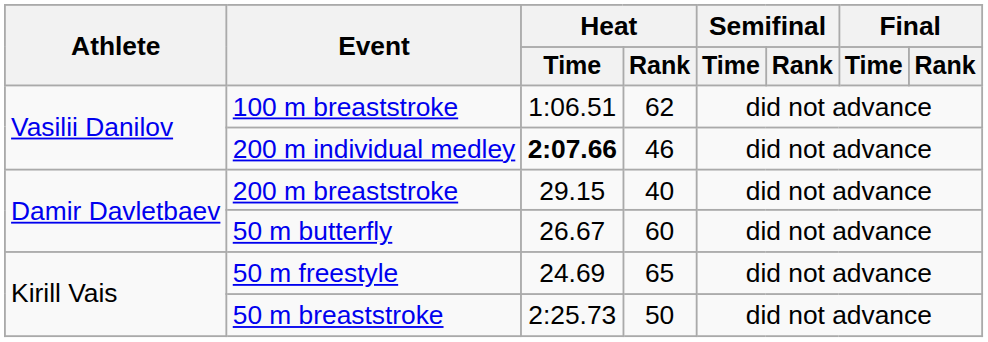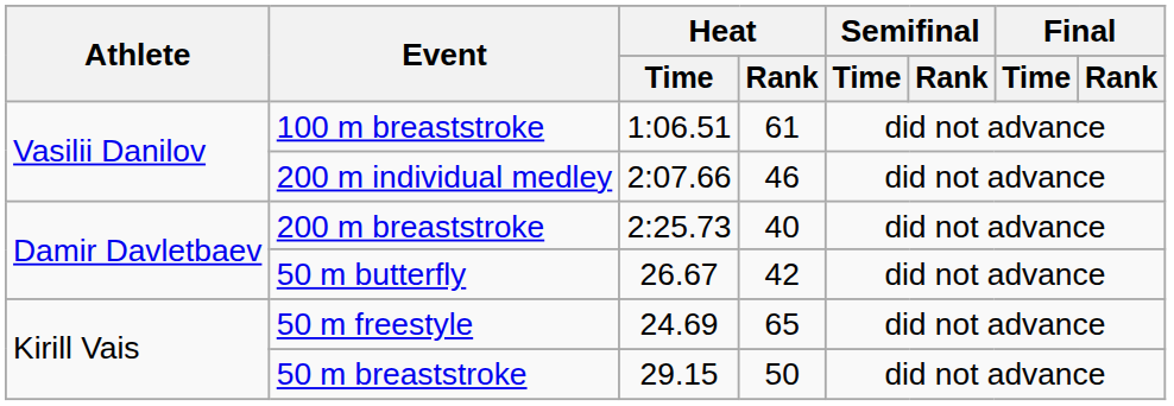 <table class=wikitable style="font-size:90%">
 <tr>
 <th rowspan="2">Athlete</th>
 <th rowspan="2">Event</th>
 <th colspan="2">Heat</th>
 <th colspan="2">Semifinal</th>
 <th colspan="2">Final</th>
 </tr>
 <tr style="font-size:95%">
 <th>Time</th>
 <th>Rank</th>
 <th>Time</th>
 <th>Rank</th>
 <th>Time</th>
 <th>Rank</th>
 </tr>
 <tr align=center>
 <td align=left rowspan=2><a href='#'>Vasilii Danilov</a></td>
 <td align=left><a href='#'>100 m breaststroke</a></td>
 <td>1:06.51</td>
-<td>62</td>
+<td>61</td>
 <td colspan=4>did not advance</td>
 </tr>
 <tr align=center>
 <td align=left><a href='#'>200 m individual medley</a></td>
-<td><strong>2:07.66</strong></td>
+<td>2:07.66</td>
 <td>46</td>
 <td colspan=4>did not advance</td>
 </tr>
 <tr align=center>
 <td align=left rowspan=2><a href='#'>Damir Davletbaev</a></td>
 <td align=left><a href='#'>200 m breaststroke</a></td>
-<td>29.15</td>
+<td>2:25.73</td>
 <td>40</td>
 <td colspan=4>did not advance</td>
 </tr>
 <tr align=center>
 <td align=left><a href='#'>50 m butterfly</a></td>
 <td>26.67</td>
-<td>60</td>
+<td>42</td>
 <td colspan=4>did not advance</td>
 </tr>
 <tr align=center>
 <td align=left rowspan=2>Kirill Vais</td>
 <td align=left><a href='#'>50 m freestyle</a></td>
 <td>24.69</td>
 <td>65</td>
 <td colspan=4>did not advance</td>
 </tr>
 <tr align=center>
 <td align=left><a href='#'>50 m breaststroke</a></td>
-<td>2:25.73</td>
+<td>29.15</td>
 <td>50</td>
 <td colspan=4>did not advance</td>
 </tr>
 </table>
